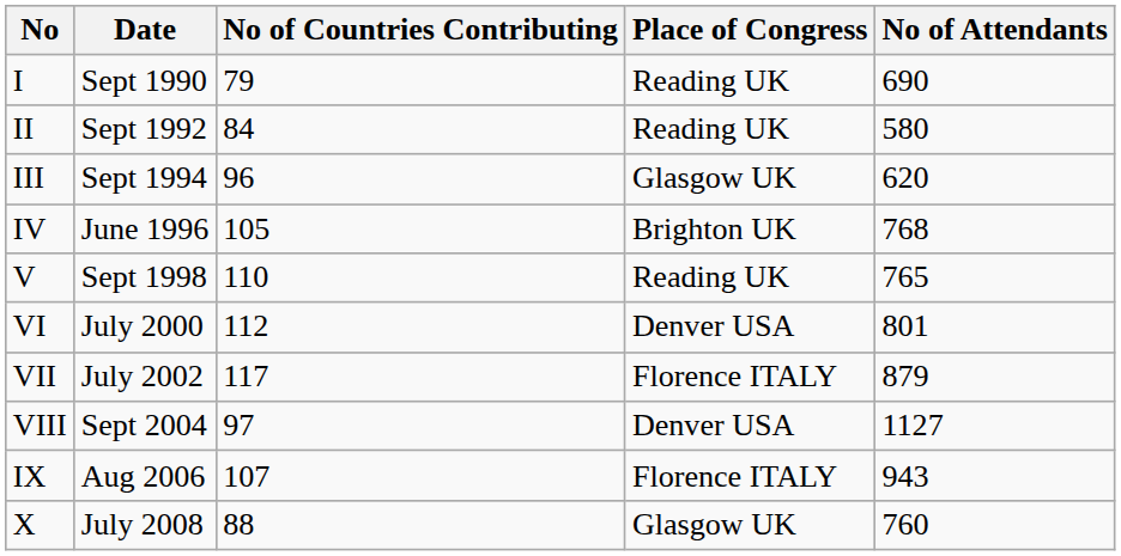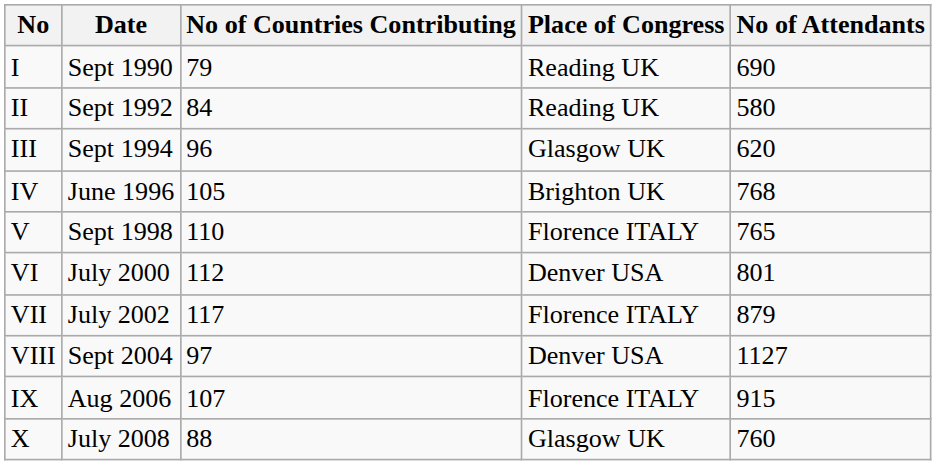 <table class="wikitable">
 <tr>
 <th>No</th>
 <th>Date</th>
 <th>No of Countries Contributing</th>
 <th>Place of Congress</th>
 <th>No of Attendants</th>
 </tr>
 <tr>
 <td>I</td>
 <td>Sept 1990</td>
 <td>79</td>
 <td>Reading UK</td>
 <td>690</td>
 </tr>
 <tr>
 <td>II</td>
 <td>Sept 1992</td>
 <td>84</td>
 <td>Reading UK</td>
 <td>580</td>
 </tr>
 <tr>
 <td>III</td>
 <td>Sept 1994</td>
 <td>96</td>
 <td>Glasgow UK</td>
 <td>620</td>
 </tr>
 <tr>
 <td>IV</td>
 <td>June 1996</td>
 <td>105</td>
 <td>Brighton UK</td>
 <td>768</td>
 </tr>
 <tr>
 <td>V</td>
 <td>Sept 1998</td>
 <td>110</td>
-<td>Reading UK</td>
+<td>Florence ITALY</td>
 <td>765</td>
 </tr>
 <tr>
 <td>VI</td>
 <td>July 2000</td>
 <td>112</td>
 <td>Denver USA</td>
 <td>801</td>
 </tr>
 <tr>
 <td>VII</td>
 <td>July 2002</td>
 <td>117</td>
 <td>Florence ITALY</td>
 <td>879</td>
 </tr>
 <tr>
 <td>VIII</td>
 <td>Sept 2004</td>
 <td>97</td>
 <td>Denver USA</td>
 <td>1127</td>
 </tr>
 <tr>
 <td>IX</td>
 <td>Aug 2006</td>
 <td>107</td>
 <td>Florence ITALY</td>
-<td>943</td>
+<td>915</td>
 </tr>
 <tr>
 <td>X</td>
 <td>July 2008</td>
 <td>88</td>
 <td>Glasgow UK</td>
 <td>760</td>
 </tr>
 </table>
